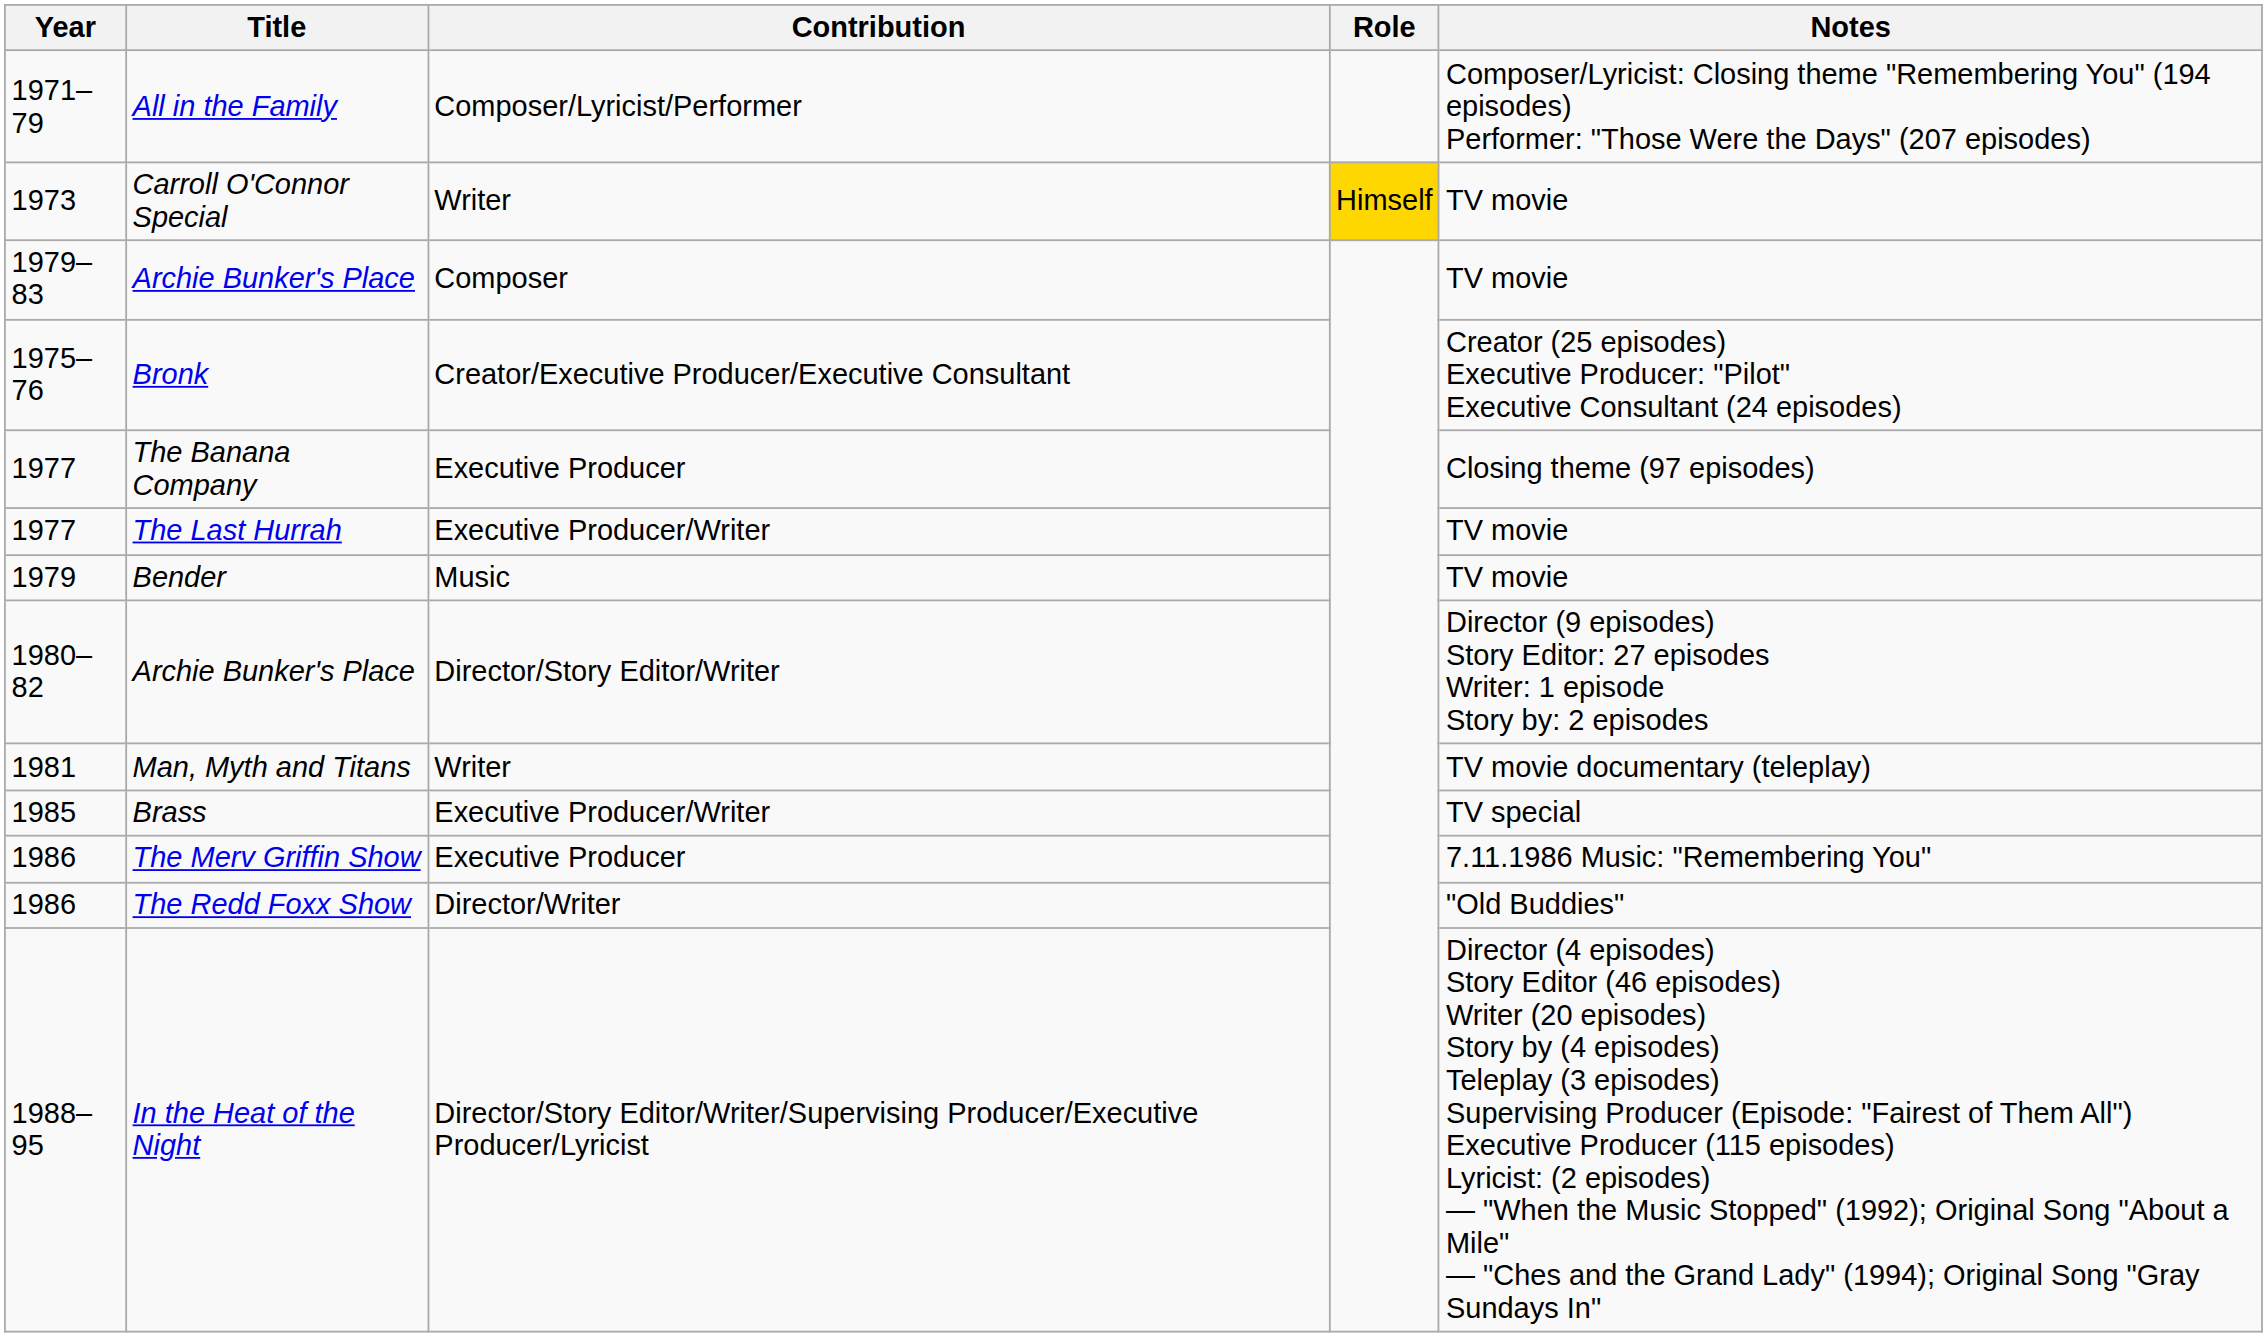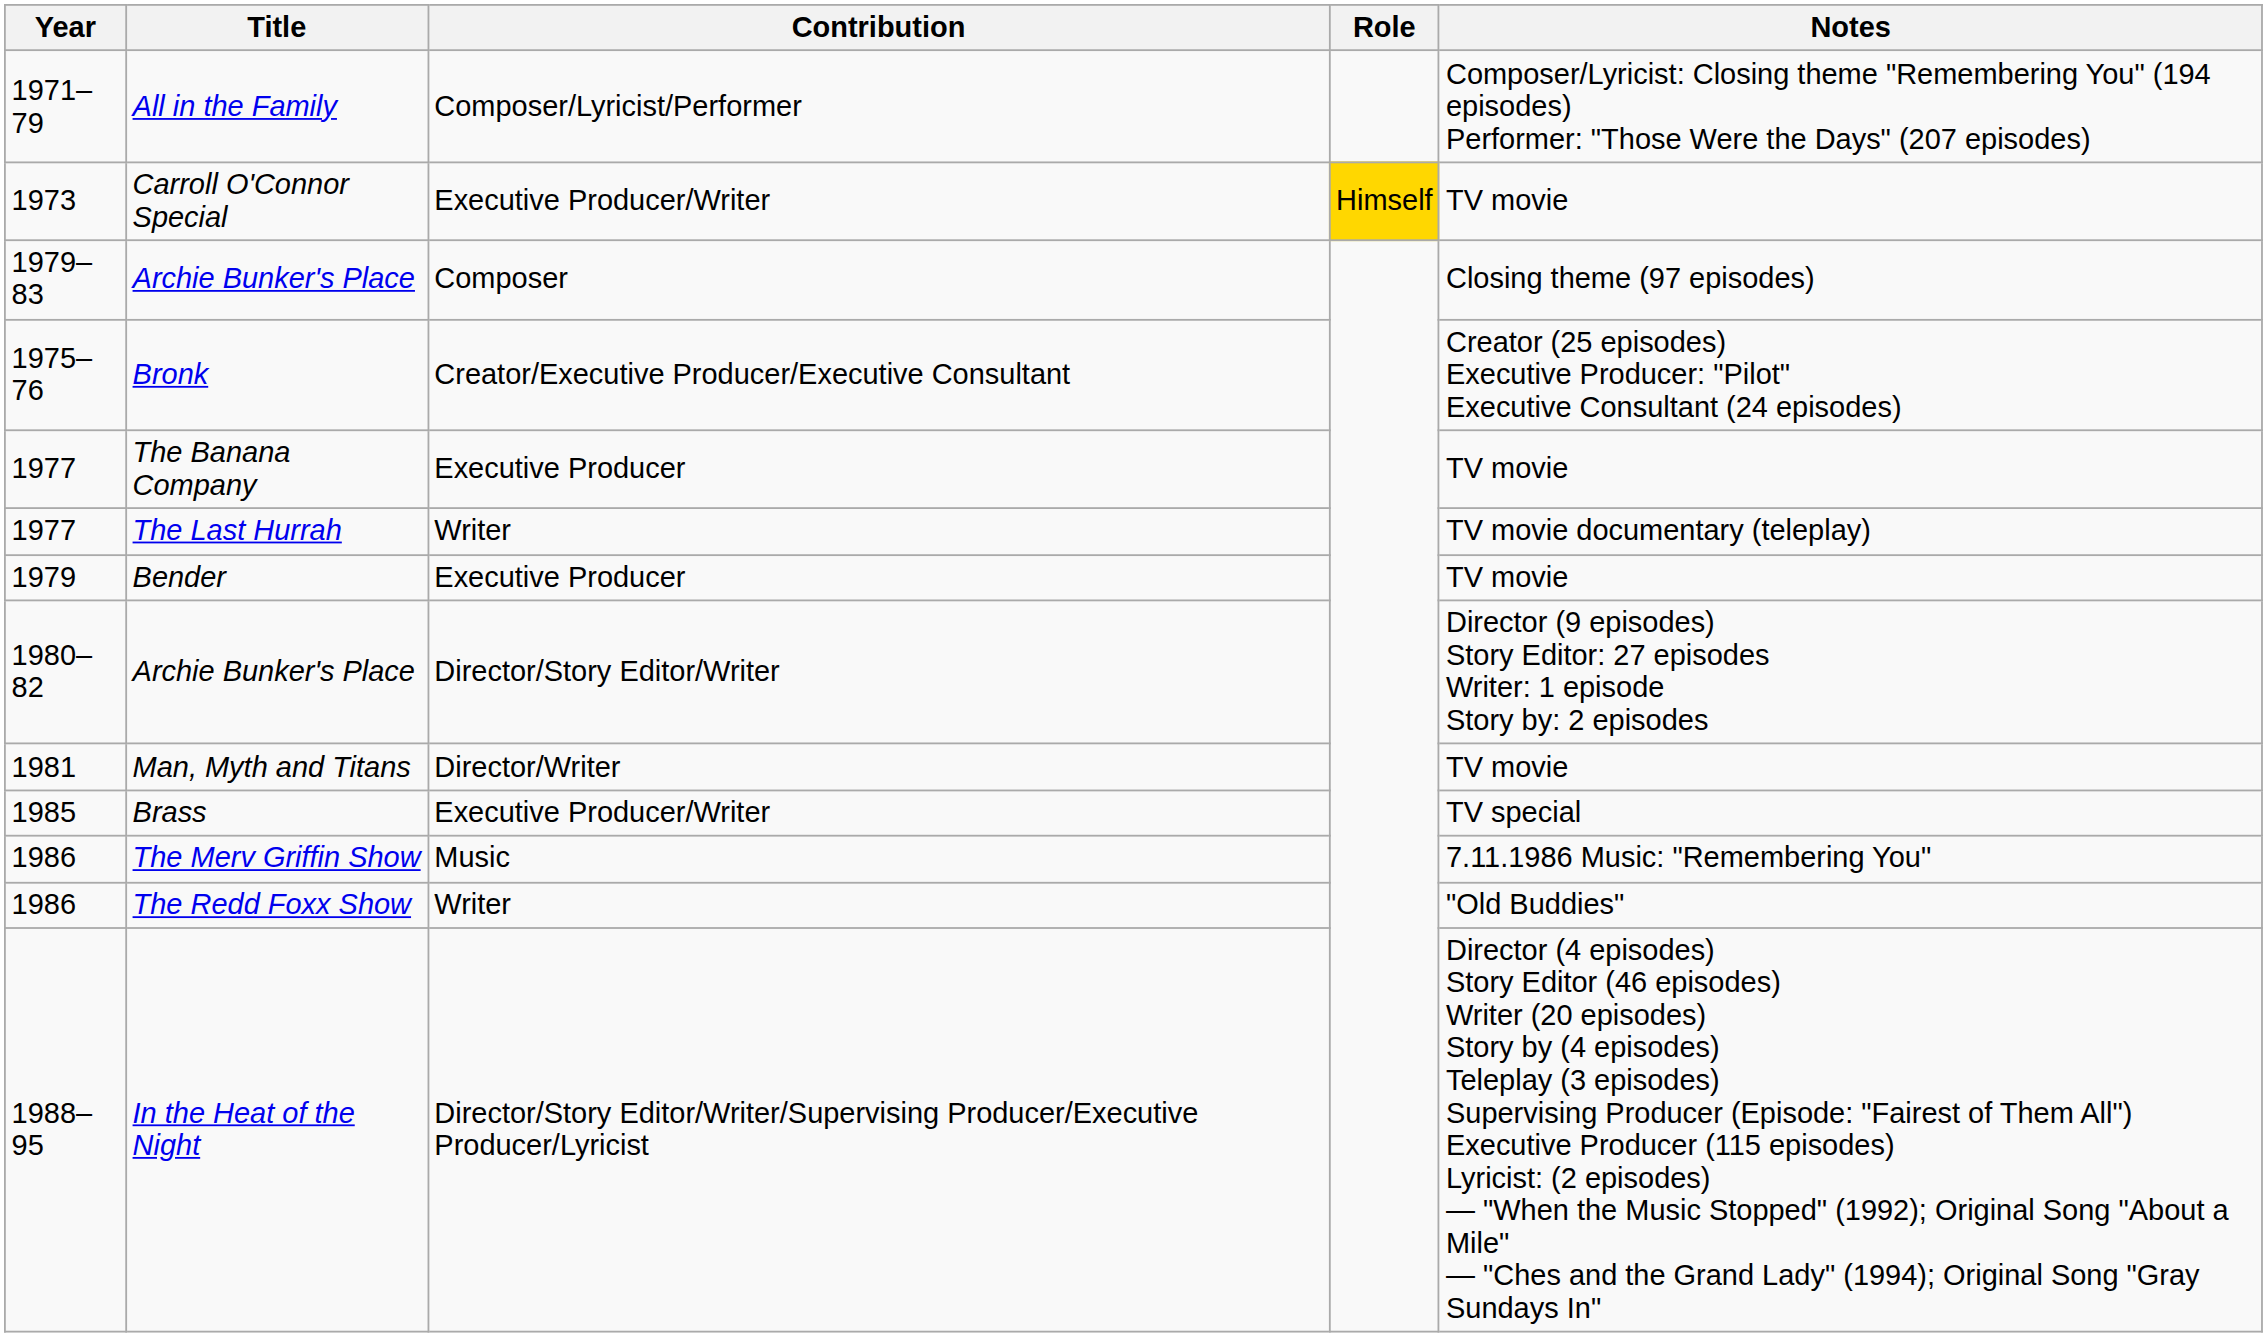 <table class="wikitable">
 <tr>
 <th>Year</th>
 <th>Title</th>
 <th>Contribution</th>
 <th>Role</th>
 <th>Notes</th>
 </tr>
 <tr>
 <td>1971–79</td>
 <td><em><a href='#'>All in the Family</a></em></td>
 <td>Composer/Lyricist/Performer</td>
 <td></td>
 <td>Composer/Lyricist: Closing theme "Remembering You" (194 episodes)<br>Performer: "Those Were the Days" (207 episodes)</td>
 </tr>
 <tr>
 <td>1973</td>
 <td><em>Carroll O'Connor Special</em></td>
-<td>Writer</td>
+<td>Executive Producer/Writer</td>
 <td style="background: gold;">Himself</td>
 <td>TV movie</td>
 </tr>
 <tr>
 <td>1979–83</td>
 <td><em><a href='#'>Archie Bunker's Place</a></em></td>
 <td>Composer</td>
 <td rowspan="11"></td>
-<td>TV movie</td>
+<td>Closing theme (97 episodes)</td>
 </tr>
 <tr>
 <td>1975–76</td>
 <td><em><a href='#'>Bronk</a></em></td>
 <td>Creator/Executive Producer/Executive Consultant</td>
 <td>Creator (25 episodes)<br>Executive Producer: "Pilot"<br>Executive Consultant (24 episodes)</td>
 </tr>
 <tr>
 <td>1977</td>
 <td><em>The Banana Company</em></td>
 <td>Executive Producer</td>
-<td>Closing theme (97 episodes)</td>
+<td>TV movie</td>
 </tr>
 <tr>
 <td>1977</td>
 <td><em><a href='#'>The Last Hurrah</a></em></td>
-<td>Executive Producer/Writer</td>
-<td>TV movie</td>
+<td>Writer</td>
+<td>TV movie documentary (teleplay)</td>
 </tr>
 <tr>
 <td>1979</td>
 <td><em>Bender</em></td>
-<td>Music</td>
+<td>Executive Producer</td>
 <td>TV movie</td>
 </tr>
 <tr>
 <td>1980–82</td>
 <td><em>Archie Bunker's Place</em></td>
 <td>Director/Story Editor/Writer</td>
 <td>Director (9 episodes)<br>Story Editor: 27 episodes<br>Writer: 1 episode<br>Story by: 2 episodes</td>
 </tr>
 <tr>
 <td>1981</td>
 <td><em>Man, Myth and Titans</em></td>
-<td>Writer</td>
-<td>TV movie documentary (teleplay)</td>
+<td>Director/Writer</td>
+<td>TV movie</td>
 </tr>
 <tr>
 <td>1985</td>
 <td><em>Brass</em></td>
 <td>Executive Producer/Writer</td>
 <td>TV special</td>
 </tr>
 <tr>
 <td>1986</td>
 <td><em><a href='#'>The Merv Griffin Show</a></em></td>
-<td>Executive Producer</td>
+<td>Music</td>
 <td>7.11.1986 Music: "Remembering You"</td>
 </tr>
 <tr>
 <td>1986</td>
 <td><em><a href='#'>The Redd Foxx Show</a></em></td>
-<td>Director/Writer</td>
+<td>Writer</td>
 <td>"Old Buddies"</td>
 </tr>
 <tr>
 <td>1988–95</td>
 <td><em><a href='#'>In the Heat of the Night</a></em></td>
 <td>Director/Story Editor/Writer/Supervising Producer/Executive Producer/Lyricist</td>
 <td>Director (4 episodes)<br>Story Editor (46 episodes)<br>Writer (20 episodes)<br>Story by (4 episodes)<br>Teleplay (3 episodes)<br>Supervising Producer (Episode: "Fairest of Them All")<br>Executive Producer (115 episodes)<br>Lyricist: (2 episodes)<br>— "When the Music Stopped" (1992); Original Song "About a Mile"<br>— "Ches and the Grand Lady" (1994); Original Song "Gray Sundays In"</td>
 </tr>
 </table>
